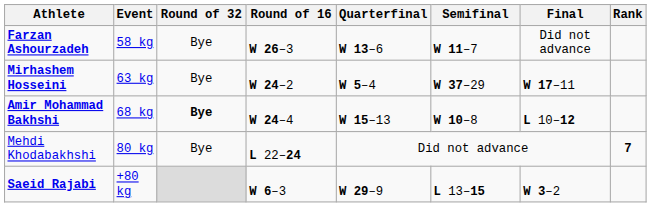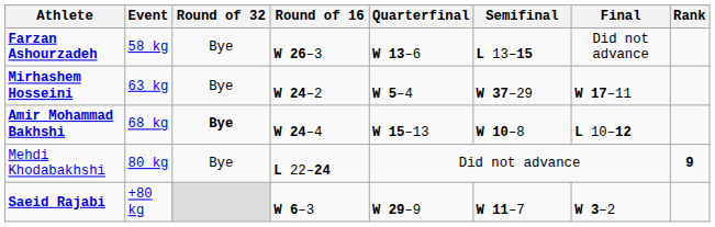 <table class="wikitable" width="98%" style="text-align:left; font-size:90%">
 <tr>
 <th width="17%">Athlete</th>
 <th width="6%">Event</th>
 <th width="14%">Round of 32</th>
 <th width="14%">Round of 16</th>
 <th width="14%">Quarterfinal</th>
 <th width="14%">Semifinal</th>
 <th width="14%">Final</th>
 <th width="5%">Rank</th>
 </tr>
 <tr>
 <td><strong><a href='#'>Farzan Ashourzadeh</a></strong></td>
 <td><a href='#'>58 kg</a></td>
 <td align=center>Bye</td>
 <td><br><strong>W</strong> <strong>26</strong>–3</td>
 <td><br><strong>W</strong> <strong>13</strong>–6</td>
-<td><br><strong>W</strong> <strong>11</strong>–7</td>
+<td><br><strong>L</strong> 13–<strong>15</strong></td>
 <td align=center>Did not advance</td>
 <td align=center></td>
 </tr>
 <tr>
 <td><strong><a href='#'>Mirhashem Hosseini</a></strong></td>
 <td><a href='#'>63 kg</a></td>
 <td align=center>Bye</td>
 <td><br><strong>W</strong> <strong>24</strong>–2</td>
 <td><br><strong>W</strong> <strong>5</strong>–4</td>
 <td><br><strong>W</strong> <strong>37</strong>–29</td>
 <td><br><strong>W</strong> <strong>17</strong>–11</td>
 <td align=center></td>
 </tr>
 <tr>
 <td><strong><a href='#'>Amir Mohammad Bakhshi</a></strong></td>
 <td><a href='#'>68 kg</a></td>
 <td align=center><strong>Bye</strong></td>
 <td><br><strong>W</strong> <strong>24</strong>–4</td>
 <td><br><strong>W</strong> <strong>15</strong>–13</td>
 <td><br><strong>W</strong> <strong>10</strong>–8</td>
 <td><br><strong>L</strong> 10–<strong>12</strong></td>
 <td align=center></td>
 </tr>
 <tr>
 <td><a href='#'>Mehdi Khodabakhshi</a></td>
 <td><a href='#'>80 kg</a></td>
 <td align=center>Bye</td>
 <td><br><strong>L</strong> 22–<strong>24</strong></td>
 <td align=center colspan=3>Did not advance</td>
-<td align=center><strong>7</strong></td>
+<td align=center><strong>9</strong></td>
 </tr>
 <tr>
 <td><strong><a href='#'>Saeid Rajabi</a></strong></td>
 <td><a href='#'>+80 kg</a></td>
 <td bgcolor=#DCDCDC></td>
 <td><br><strong>W</strong> <strong>6</strong>–3</td>
 <td><br><strong>W</strong> <strong>29</strong>–9</td>
-<td><br><strong>L</strong> 13–<strong>15</strong></td>
+<td><br><strong>W</strong> <strong>11</strong>–7</td>
 <td><br><strong>W</strong> <strong>3</strong>–2</td>
 <td align=center></td>
 </tr>
 </table>
